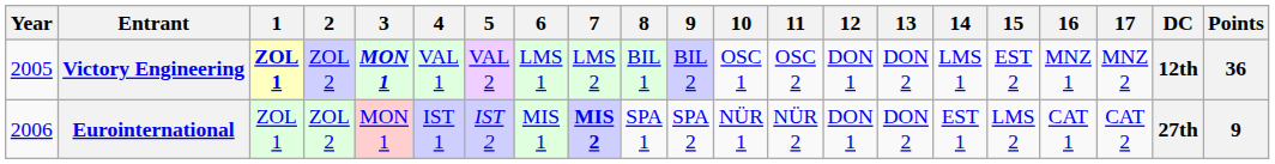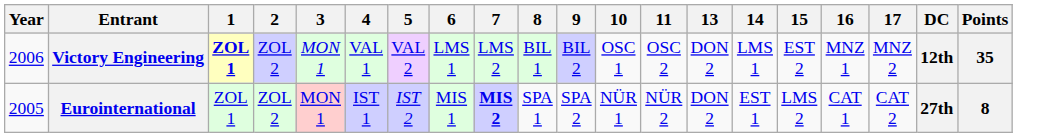 <table class="wikitable" style="text-align:center; font-size:85%">
 <tr>
 <th>Year</th>
 <th>Entrant</th>
 <th>1</th>
 <th>2</th>
 <th>3</th>
 <th>4</th>
 <th>5</th>
 <th>6</th>
 <th>7</th>
 <th>8</th>
 <th>9</th>
 <th>10</th>
 <th>11</th>
-<th>12</th>
 <th>13</th>
 <th>14</th>
 <th>15</th>
 <th>16</th>
 <th>17</th>
 <th>DC</th>
 <th>Points</th>
 </tr>
 <tr>
-<td><a href='#'>2005</a></td>
+<td><a href='#'>2006</a></td>
 <th nowrap><a href='#'>Victory Engineering</a></th>
 <td style="background:#FFFFBF;"><strong><a href='#'>ZOL<br>1</a></strong><br></td>
 <td style="background:#CFCFFF;"><a href='#'>ZOL<br>2</a><br></td>
-<td style="background:#DFFFDF;"><strong><em><a href='#'>MON<br>1</a></em><br></strong></td>
+<td style="background:#DFFFDF;"><em><a href='#'>MON<br>1</a></em><br></td>
 <td style="background:#DFFFDF;"><a href='#'>VAL<br>1</a><br></td>
 <td style="background:#EFCFFF;"><a href='#'>VAL<br>2</a><br></td>
 <td style="background:#DFFFDF;"><a href='#'>LMS<br>1</a><br></td>
 <td style="background:#DFFFDF;"><a href='#'>LMS<br>2</a><br></td>
 <td style="background:#DFFFDF;"><a href='#'>BIL<br>1</a><br></td>
 <td style="background:#CFCFFF;"><a href='#'>BIL<br>2</a><br></td>
 <td><a href='#'>OSC<br>1</a></td>
 <td><a href='#'>OSC<br>2</a></td>
-<td><a href='#'>DON<br>1</a></td>
 <td><a href='#'>DON<br>2</a></td>
 <td><a href='#'>LMS<br>1</a></td>
 <td><a href='#'>EST<br>2</a></td>
 <td><a href='#'>MNZ<br>1</a></td>
 <td><a href='#'>MNZ<br>2</a></td>
 <th>12th</th>
-<th>36</th>
+<th>35</th>
 </tr>
 <tr>
-<td><a href='#'>2006</a></td>
+<td><a href='#'>2005</a></td>
 <th nowrap><a href='#'>Eurointernational</a></th>
 <td style="background:#DFFFDF;"><a href='#'>ZOL<br>1</a><br></td>
 <td style="background:#DFFFDF;"><a href='#'>ZOL<br>2</a><br></td>
 <td style="background:#FFCFCF;"><a href='#'>MON<br>1</a><br></td>
 <td style="background:#CFCFFF;"><a href='#'>IST<br>1</a><br></td>
 <td style="background:#CFCFFF;"><em><a href='#'>IST<br>2</a></em><br></td>
 <td style="background:#DFFFDF;"><a href='#'>MIS<br>1</a><br></td>
 <td style="background:#CFCFFF;"><strong><a href='#'>MIS<br>2</a><br></strong></td>
 <td><a href='#'>SPA<br>1</a></td>
 <td><a href='#'>SPA<br>2</a></td>
 <td><a href='#'>NÜR<br>1</a></td>
 <td><a href='#'>NÜR<br>2</a></td>
-<td><a href='#'>DON<br>1</a></td>
 <td><a href='#'>DON<br>2</a></td>
 <td><a href='#'>EST<br>1</a></td>
 <td><a href='#'>LMS<br>2</a></td>
 <td><a href='#'>CAT<br>1</a></td>
 <td><a href='#'>CAT<br>2</a></td>
 <th>27th</th>
-<th>9</th>
+<th>8</th>
 </tr>
 </table>
